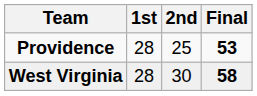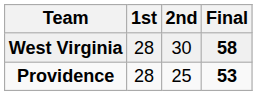 <table class="wikitable">
 <tr>
 <th>Team</th>
 <th>1st</th>
 <th>2nd</th>
 <th>Final</th>
 </tr>
+<tr style="text-align:center; background:#f0f0f0;">
+<td><strong>West Virginia</strong></td>
+<td align=center>28</td>
+<td align=center>30</td>
+<td align=center><strong>58</strong></td>
+</tr>
 <tr style="text-align:center;">
 <td><strong>Providence</strong></td>
 <td align=center>28</td>
 <td align=center>25</td>
 <td align=center><strong>53</strong></td>
 </tr>
-<tr style="text-align:center; background:#f0f0f0;">
-<td><strong>West Virginia</strong></td>
-<td align=center>28</td>
-<td align=center>30</td>
-<td align=center><strong>58</strong></td>
-</tr>
 </table>
